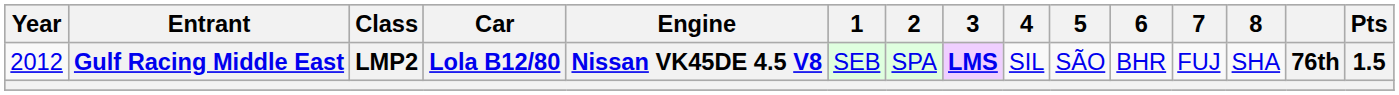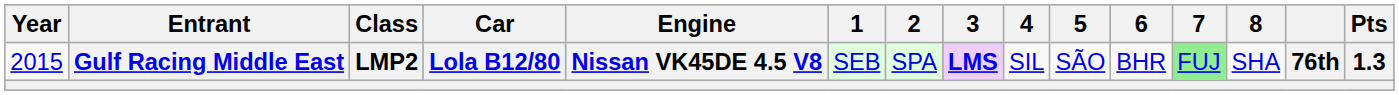 <table class="wikitable" style="text-align:center; font-size:90%">
 <tr>
 <th>Year</th>
 <th>Entrant</th>
 <th>Class</th>
 <th>Car</th>
 <th>Engine</th>
 <th>1</th>
 <th>2</th>
 <th>3</th>
 <th>4</th>
 <th>5</th>
 <th>6</th>
 <th>7</th>
 <th>8</th>
 <th></th>
 <th>Pts</th>
 </tr>
 <tr>
-<td><a href='#'>2012</a></td>
+<td><a href='#'>2015</a></td>
 <th><a href='#'>Gulf Racing Middle East</a></th>
 <th>LMP2</th>
 <th><a href='#'>Lola B12/80</a></th>
 <th><a href='#'>Nissan</a> VK45DE 4.5 <a href='#'>V8</a></th>
 <td style="background:#DFFFDF;"><a href='#'>SEB</a><br></td>
 <td style="background:#DFFFDF;"><a href='#'>SPA</a><br></td>
 <td style="background:#EFCFFF;"><strong><a href='#'>LMS</a><br></strong></td>
 <td><a href='#'>SIL</a></td>
 <td><a href='#'>SÃO</a></td>
 <td><a href='#'>BHR</a></td>
-<td><a href='#'>FUJ</a></td>
+<td style="background: lightgreen;"><a href='#'>FUJ</a></td>
 <td><a href='#'>SHA</a></td>
 <th>76th</th>
-<th>1.5</th>
+<th>1.3</th>
 </tr>
 <tr>
 <th colspan="15"></th>
 </tr>
 </table>
